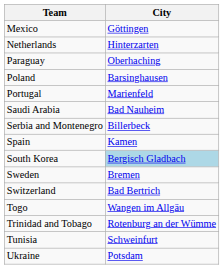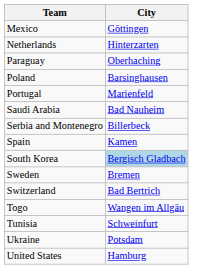 <table class="wikitable">
 <tr>
 <th>Team</th>
 <th>City</th>
 </tr>
 <tr>
 <td>Mexico</td>
 <td><a href='#'>Göttingen</a></td>
 </tr>
 <tr>
 <td>Netherlands</td>
 <td><a href='#'>Hinterzarten</a></td>
 </tr>
 <tr>
 <td>Paraguay</td>
 <td><a href='#'>Oberhaching</a></td>
 </tr>
 <tr>
 <td>Poland</td>
 <td><a href='#'>Barsinghausen</a></td>
 </tr>
 <tr>
 <td>Portugal</td>
 <td><a href='#'>Marienfeld</a></td>
 </tr>
 <tr>
 <td>Saudi Arabia</td>
 <td><a href='#'>Bad Nauheim</a></td>
 </tr>
 <tr>
 <td>Serbia and Montenegro</td>
 <td><a href='#'>Billerbeck</a></td>
 </tr>
 <tr>
 <td>Spain</td>
 <td><a href='#'>Kamen</a></td>
 </tr>
 <tr>
 <td>South Korea</td>
 <td style="background: lightblue;"><a href='#'>Bergisch Gladbach</a></td>
 </tr>
 <tr>
 <td>Sweden</td>
 <td><a href='#'>Bremen</a></td>
 </tr>
 <tr>
 <td>Switzerland</td>
 <td><a href='#'>Bad Bertrich</a></td>
 </tr>
 <tr>
 <td>Togo</td>
 <td><a href='#'>Wangen im Allgäu</a></td>
 </tr>
 <tr>
-<td>Trinidad and Tobago</td>
-<td><a href='#'>Rotenburg an der Wümme</a></td>
-</tr>
-<tr>
 <td>Tunisia</td>
 <td><a href='#'>Schweinfurt</a></td>
 </tr>
 <tr>
 <td>Ukraine</td>
 <td><a href='#'>Potsdam</a></td>
 </tr>
+<tr>
+<td>United States</td>
+<td><a href='#'>Hamburg</a></td>
+</tr>
 </table>
